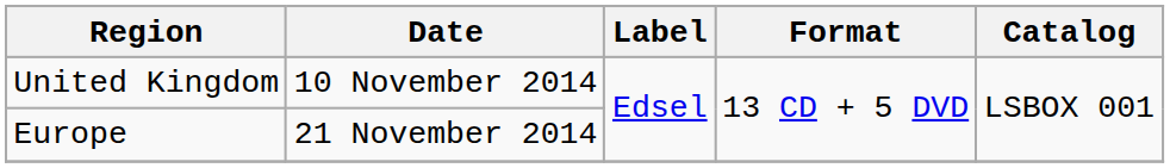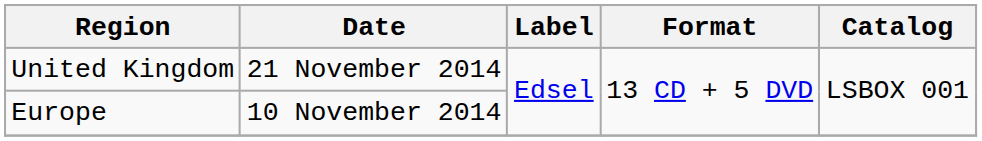 <table class="wikitable">
 <tr>
 <th>Region</th>
 <th>Date</th>
 <th>Label</th>
 <th>Format</th>
 <th>Catalog</th>
 </tr>
 <tr>
 <td>United Kingdom</td>
-<td>10 November 2014</td>
+<td>21 November 2014</td>
 <td rowspan="2"><a href='#'>Edsel</a></td>
 <td rowspan="2">13 <a href='#'>CD</a> + 5 <a href='#'>DVD</a></td>
 <td rowspan="2">LSBOX 001</td>
 </tr>
 <tr>
 <td>Europe</td>
-<td>21 November 2014</td>
+<td>10 November 2014</td>
 </tr>
 <tr>
 </tr>
 </table>
